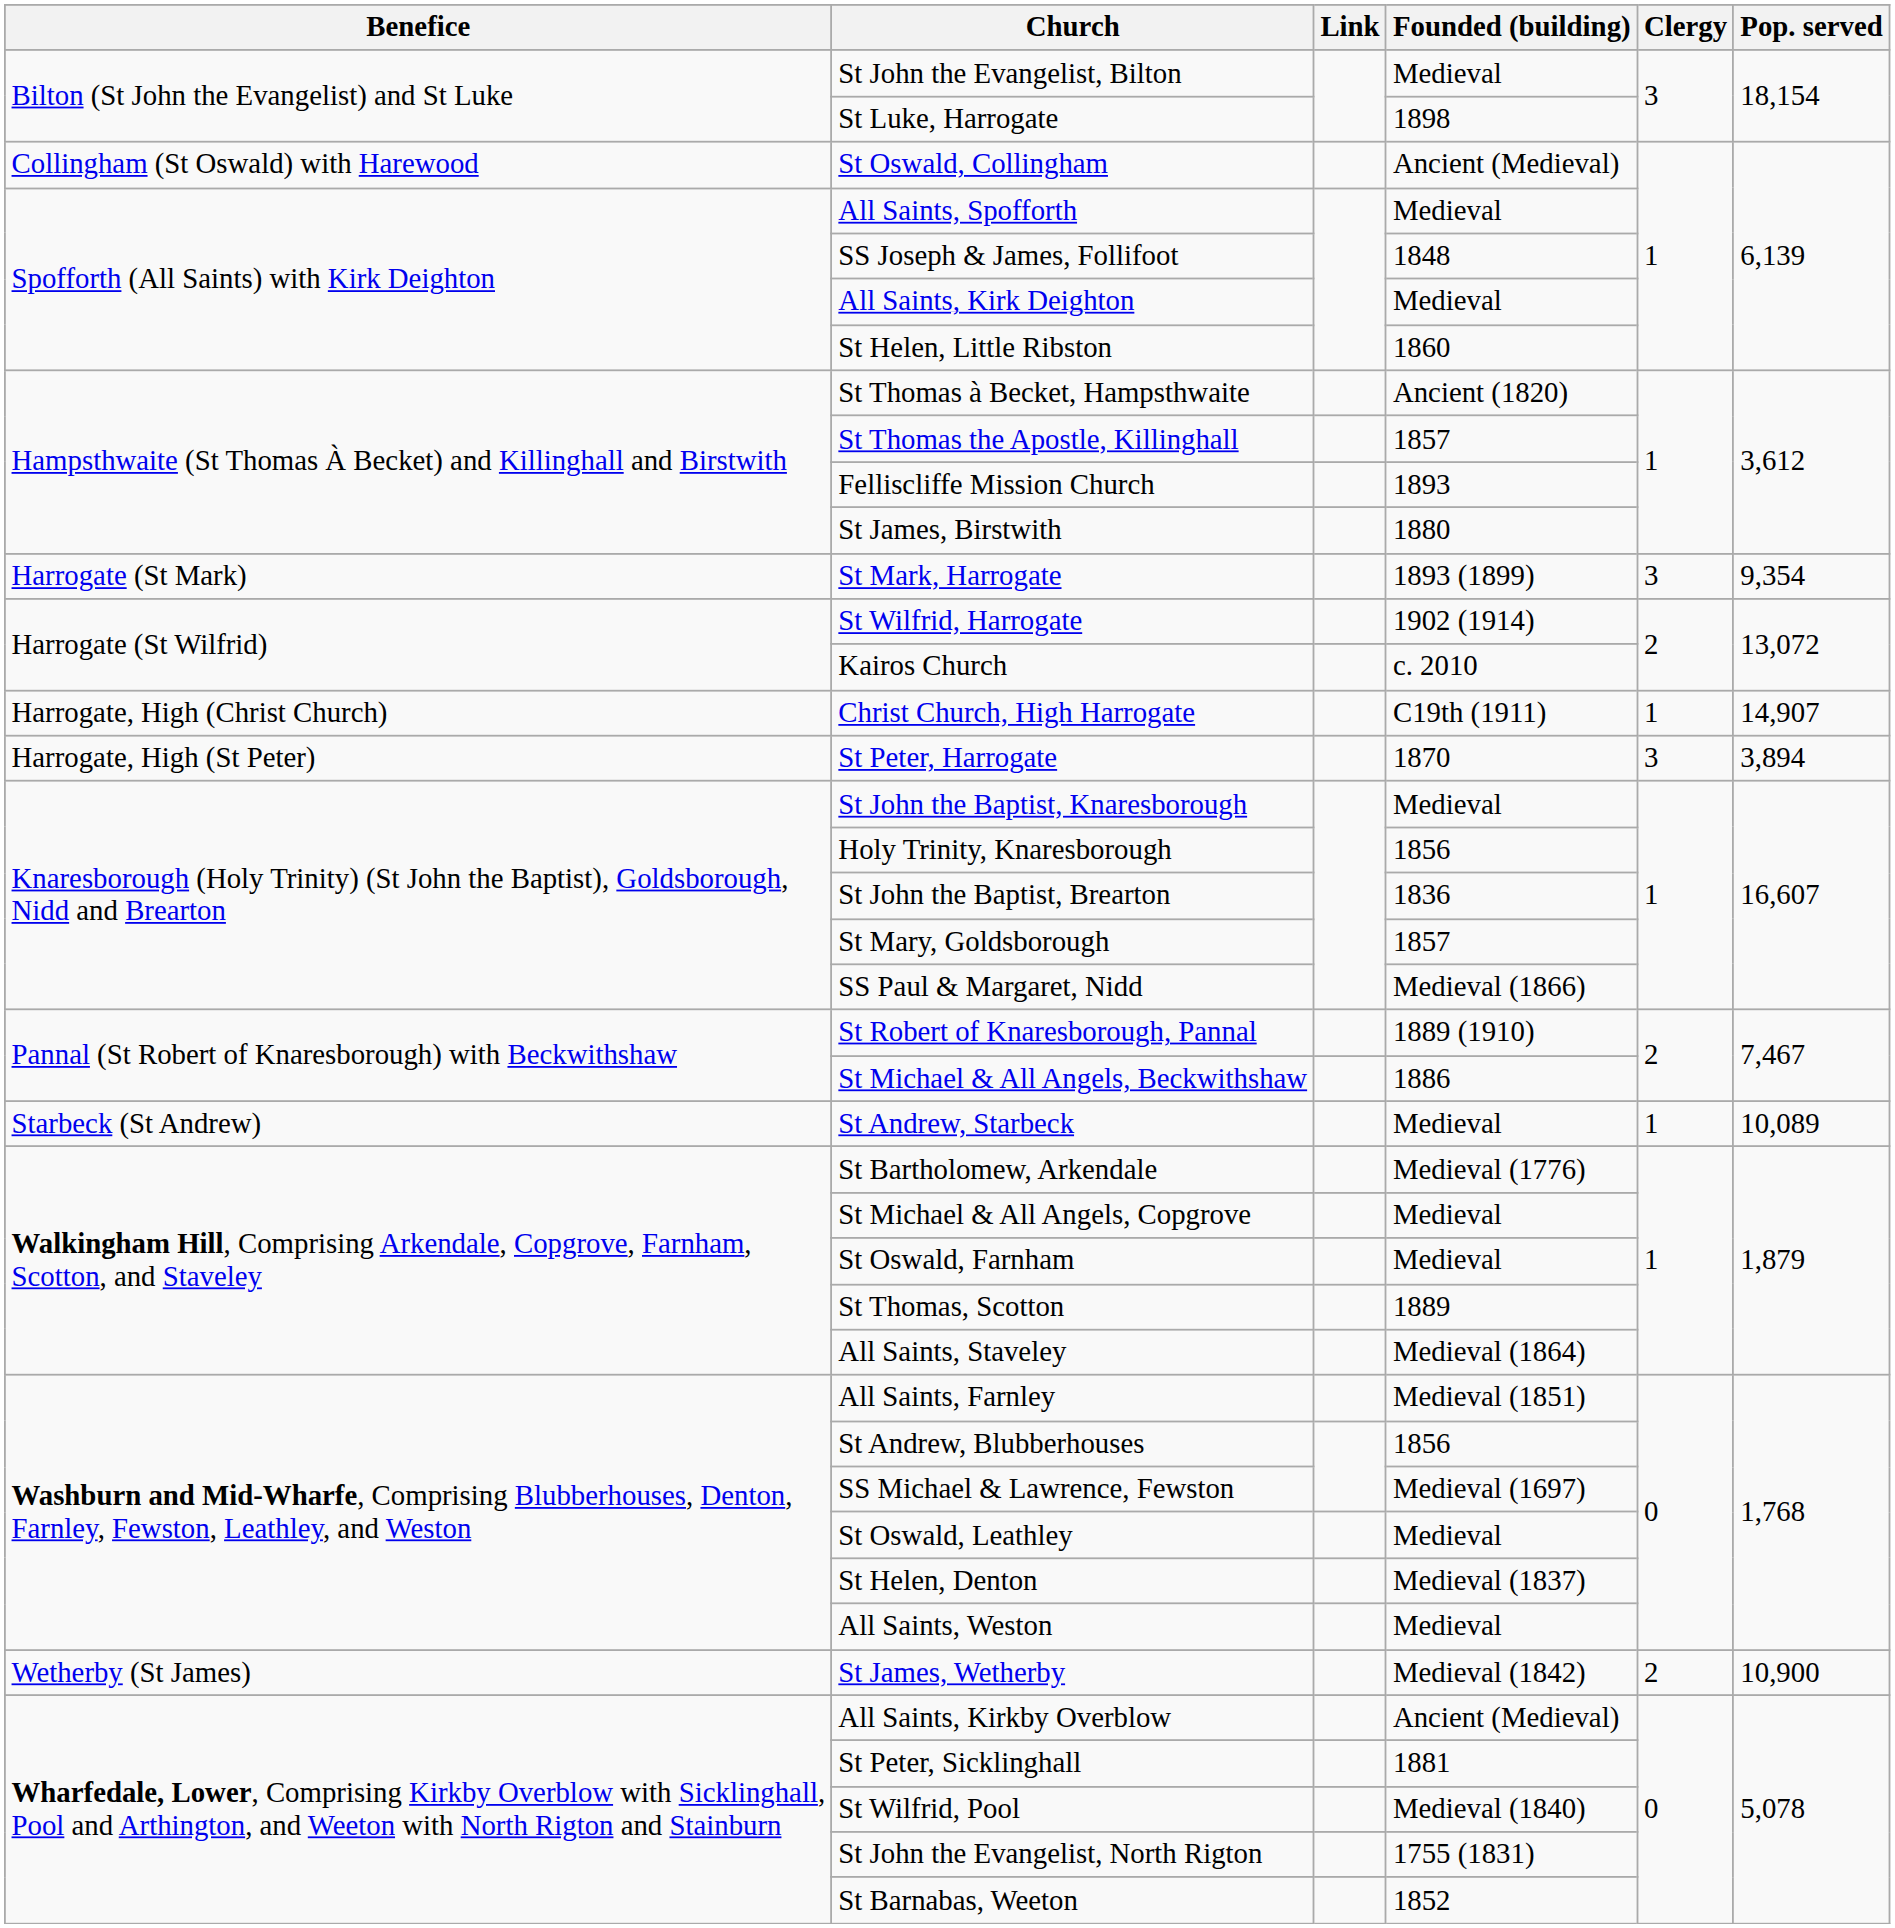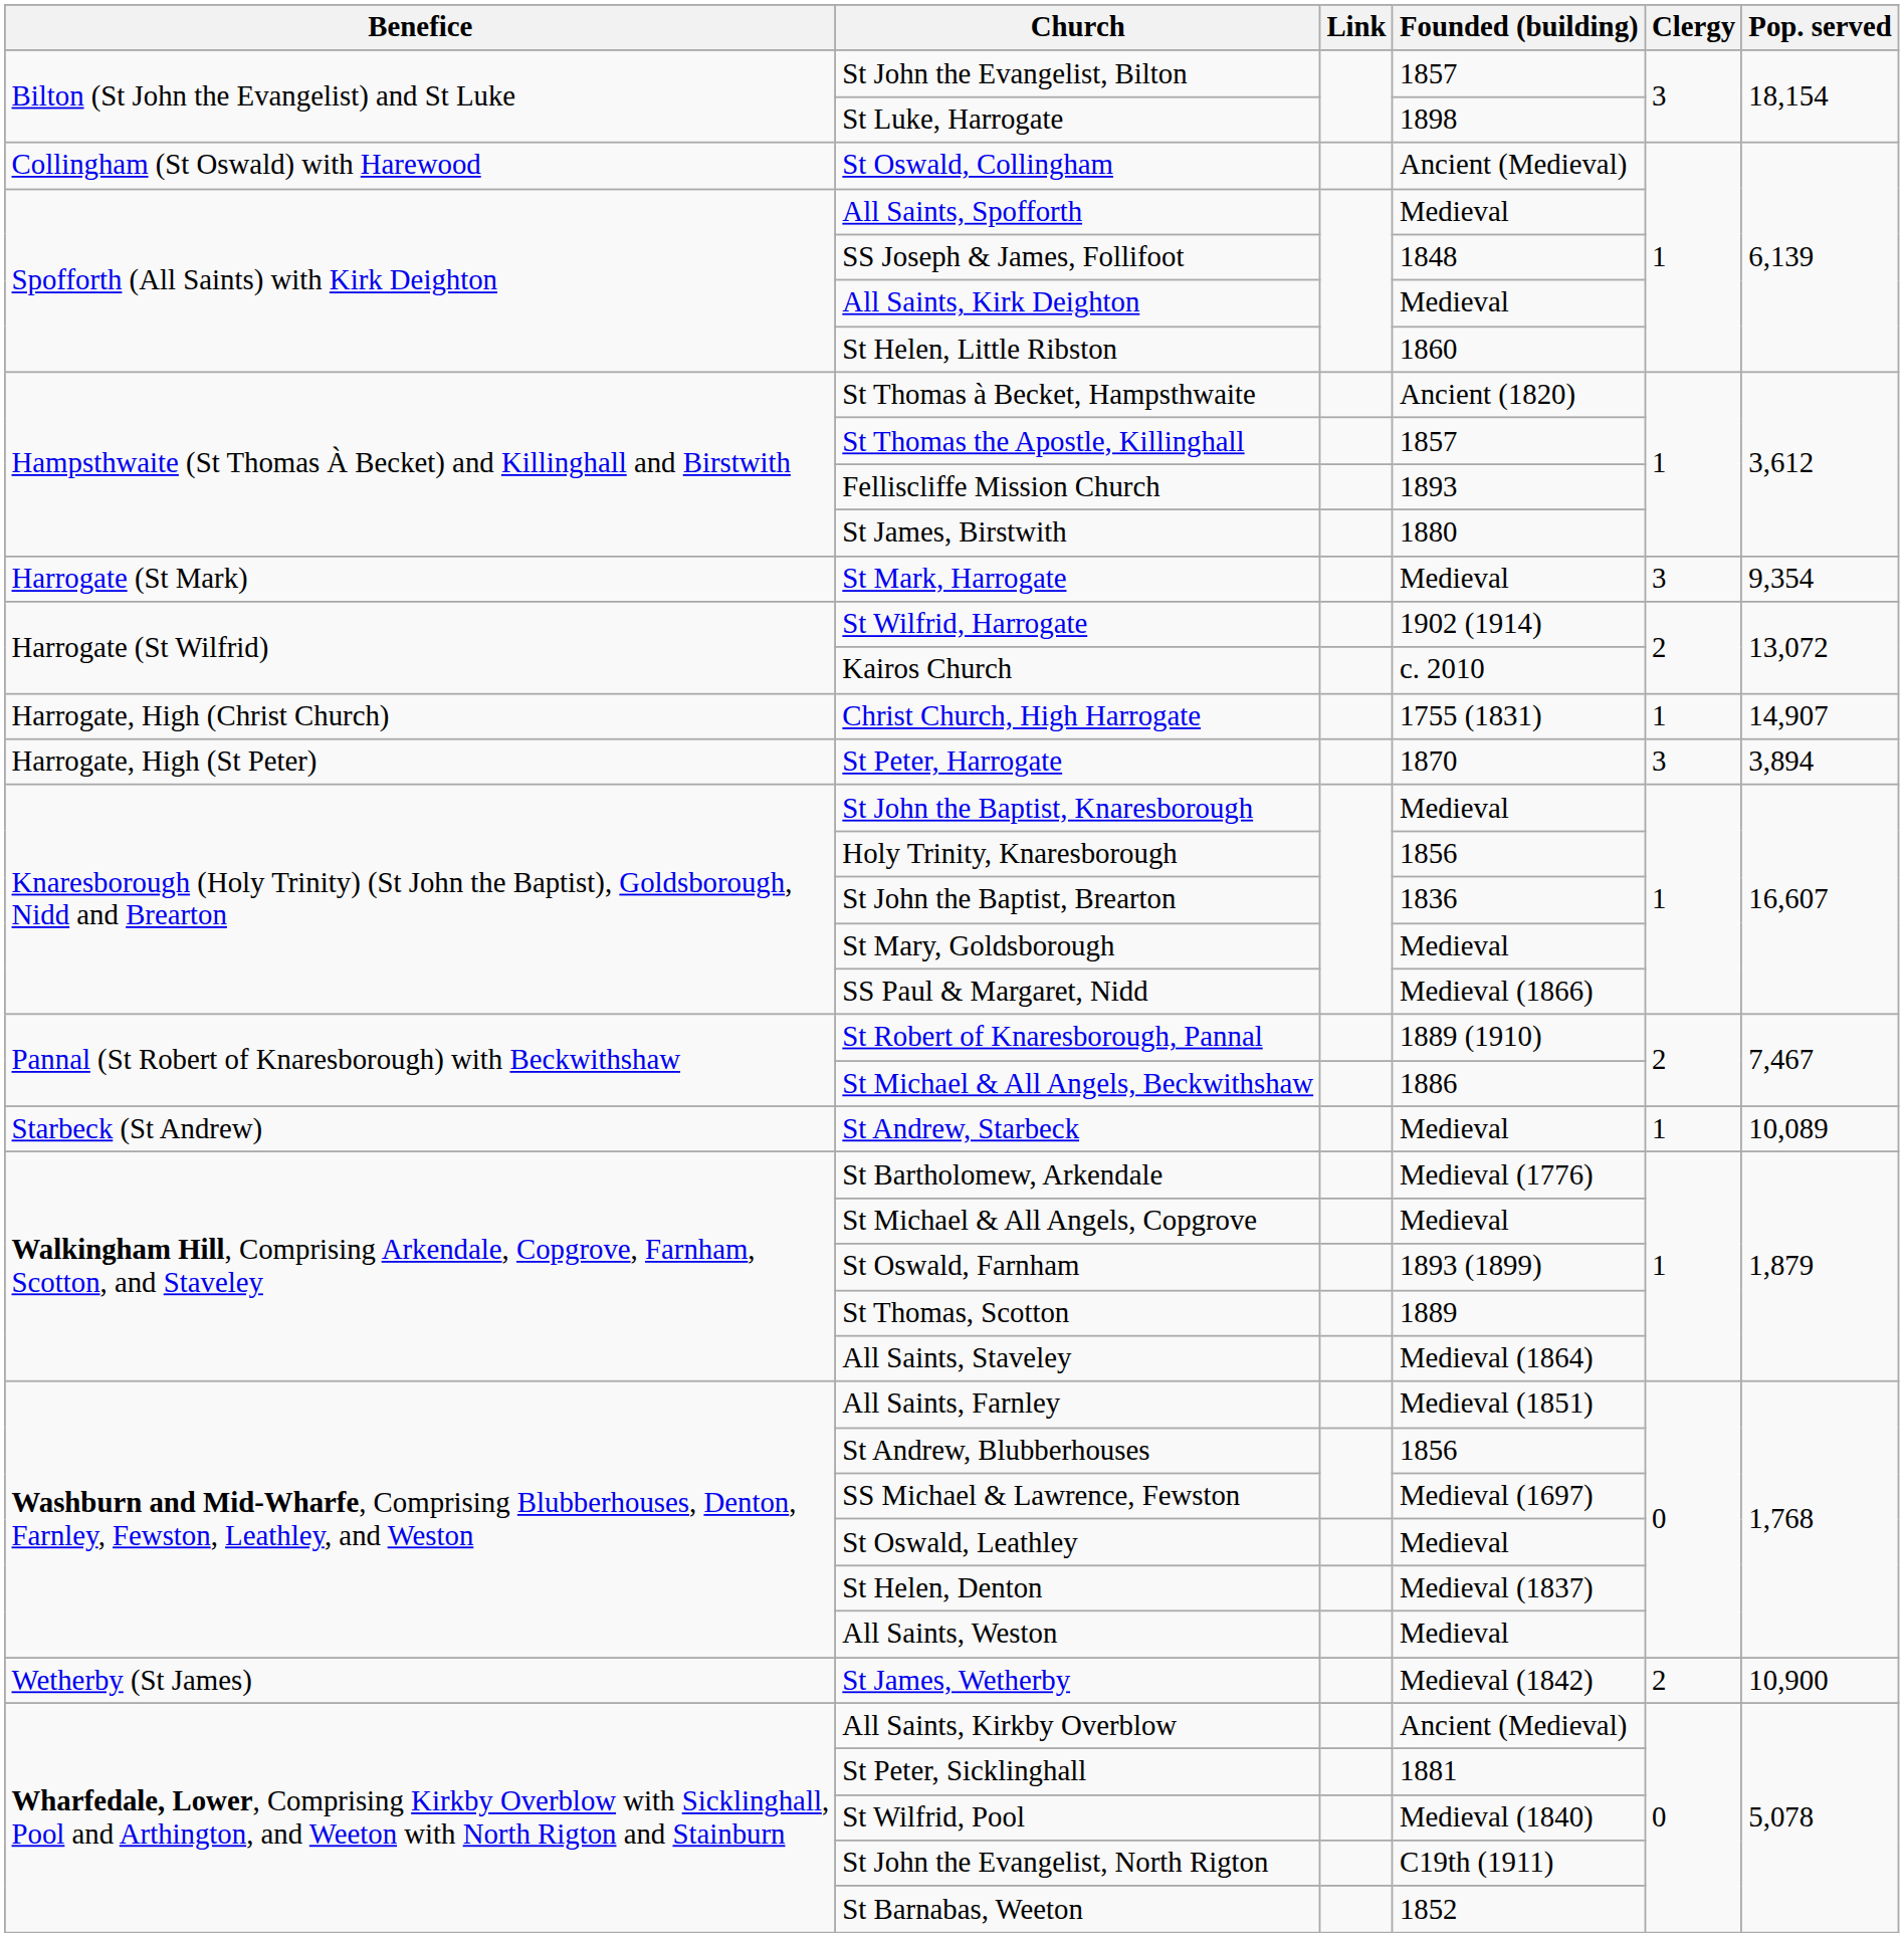 <table class="wikitable sortable">
 <tr>
 <th>Benefice</th>
 <th>Church</th>
 <th>Link</th>
 <th>Founded (building)</th>
 <th>Clergy</th>
 <th>Pop. served</th>
 </tr>
 <tr>
 <td rowspan="2"><a href='#'>Bilton</a> (St John the Evangelist) and St Luke</td>
 <td>St John the Evangelist, Bilton</td>
 <td rowspan="2"></td>
-<td>Medieval</td>
+<td>1857</td>
 <td rowspan="2">3</td>
 <td rowspan="2">18,154</td>
 </tr>
 <tr>
 <td>St Luke, Harrogate</td>
 <td>1898</td>
 </tr>
 <tr>
 <td><a href='#'>Collingham</a> (St Oswald) with <a href='#'>Harewood</a></td>
 <td><a href='#'>St Oswald, Collingham</a></td>
 <td></td>
 <td>Ancient (Medieval)</td>
 <td rowspan="5">1</td>
 <td rowspan="5">6,139</td>
 </tr>
 <tr>
 <td rowspan="4"><a href='#'>Spofforth</a> (All Saints) with <a href='#'>Kirk Deighton</a></td>
 <td><a href='#'>All Saints, Spofforth</a></td>
 <td rowspan="4"></td>
 <td>Medieval</td>
 </tr>
 <tr>
 <td>SS Joseph & James, Follifoot</td>
 <td>1848</td>
 </tr>
 <tr>
 <td><a href='#'>All Saints, Kirk Deighton</a></td>
 <td>Medieval</td>
 </tr>
 <tr>
 <td>St Helen, Little Ribston</td>
 <td>1860</td>
 </tr>
 <tr>
 <td rowspan="4"><a href='#'>Hampsthwaite</a> (St Thomas À Becket) and <a href='#'>Killinghall</a> and <a href='#'>Birstwith</a></td>
 <td>St Thomas à Becket, Hampsthwaite</td>
 <td></td>
 <td>Ancient (1820)</td>
 <td rowspan="4">1</td>
 <td rowspan="4">3,612</td>
 </tr>
 <tr>
 <td><a href='#'>St Thomas the Apostle, Killinghall</a></td>
 <td></td>
 <td>1857</td>
 </tr>
 <tr>
 <td>Felliscliffe Mission Church</td>
 <td></td>
 <td>1893</td>
 </tr>
 <tr>
 <td>St James, Birstwith</td>
 <td></td>
 <td>1880</td>
 </tr>
 <tr>
 <td><a href='#'>Harrogate</a> (St Mark)</td>
 <td><a href='#'>St Mark, Harrogate</a></td>
 <td></td>
-<td>1893 (1899)</td>
+<td>Medieval</td>
 <td>3</td>
 <td>9,354</td>
 </tr>
 <tr>
 <td rowspan="2">Harrogate (St Wilfrid)</td>
 <td><a href='#'>St Wilfrid, Harrogate</a></td>
 <td></td>
 <td>1902 (1914)</td>
 <td rowspan="2">2</td>
 <td rowspan="2">13,072</td>
 </tr>
 <tr>
 <td>Kairos Church</td>
 <td></td>
 <td>c. 2010</td>
 </tr>
 <tr>
 <td>Harrogate, High (Christ Church)</td>
 <td><a href='#'>Christ Church, High Harrogate</a></td>
 <td></td>
-<td>C19th (1911)</td>
+<td>1755 (1831)</td>
 <td>1</td>
 <td>14,907</td>
 </tr>
 <tr>
 <td>Harrogate, High (St Peter)</td>
 <td><a href='#'>St Peter, Harrogate</a></td>
 <td></td>
 <td>1870</td>
 <td>3</td>
 <td>3,894</td>
 </tr>
 <tr>
 <td rowspan="5"><a href='#'>Knaresborough</a> (Holy Trinity) (St John the Baptist), <a href='#'>Goldsborough</a>,<br><a href='#'>Nidd</a> and <a href='#'>Brearton</a></td>
 <td><a href='#'>St John the Baptist, Knaresborough</a></td>
 <td rowspan="5"></td>
 <td>Medieval</td>
 <td rowspan="5">1</td>
 <td rowspan="5">16,607</td>
 </tr>
 <tr>
 <td>Holy Trinity, Knaresborough</td>
 <td>1856</td>
 </tr>
 <tr>
 <td>St John the Baptist, Brearton</td>
 <td>1836</td>
 </tr>
 <tr>
 <td>St Mary, Goldsborough</td>
-<td>1857</td>
+<td>Medieval</td>
 </tr>
 <tr>
 <td>SS Paul & Margaret, Nidd</td>
 <td>Medieval (1866)</td>
 </tr>
 <tr>
 <td rowspan="2"><a href='#'>Pannal</a> (St Robert of Knaresborough) with <a href='#'>Beckwithshaw</a></td>
 <td><a href='#'>St Robert of Knaresborough, Pannal</a></td>
 <td></td>
 <td>1889 (1910)</td>
 <td rowspan="2">2</td>
 <td rowspan="2">7,467</td>
 </tr>
 <tr>
 <td><a href='#'>St Michael & All Angels, Beckwithshaw</a></td>
 <td></td>
 <td>1886</td>
 </tr>
 <tr>
 <td><a href='#'>Starbeck</a> (St Andrew)</td>
 <td><a href='#'>St Andrew, Starbeck</a></td>
 <td></td>
 <td>Medieval</td>
 <td>1</td>
 <td>10,089</td>
 </tr>
 <tr>
 <td rowspan="5"><strong>Walkingham Hill</strong>, Comprising <a href='#'>Arkendale</a>, <a href='#'>Copgrove</a>, <a href='#'>Farnham</a>,<br><a href='#'>Scotton</a>, and <a href='#'>Staveley</a></td>
 <td>St Bartholomew, Arkendale</td>
 <td></td>
 <td>Medieval (1776)</td>
 <td rowspan="5">1</td>
 <td rowspan="5">1,879</td>
 </tr>
 <tr>
 <td>St Michael & All Angels, Copgrove</td>
 <td></td>
 <td>Medieval</td>
 </tr>
 <tr>
 <td>St Oswald, Farnham</td>
 <td></td>
-<td>Medieval</td>
+<td>1893 (1899)</td>
 </tr>
 <tr>
 <td>St Thomas, Scotton</td>
 <td></td>
 <td>1889</td>
 </tr>
 <tr>
 <td>All Saints, Staveley</td>
 <td></td>
 <td>Medieval (1864)</td>
 </tr>
 <tr>
 <td rowspan="6"><strong>Washburn and Mid-Wharfe</strong>, Comprising <a href='#'>Blubberhouses</a>, <a href='#'>Denton</a>,<br><a href='#'>Farnley</a>, <a href='#'>Fewston</a>, <a href='#'>Leathley</a>, and <a href='#'>Weston</a></td>
 <td>All Saints, Farnley</td>
 <td></td>
 <td>Medieval (1851)</td>
 <td rowspan="6">0</td>
 <td rowspan="6">1,768</td>
 </tr>
 <tr>
 <td>St Andrew, Blubberhouses</td>
 <td rowspan="2"></td>
 <td>1856</td>
 </tr>
 <tr>
 <td>SS Michael & Lawrence, Fewston</td>
 <td>Medieval (1697)</td>
 </tr>
 <tr>
 <td>St Oswald, Leathley</td>
 <td></td>
 <td>Medieval</td>
 </tr>
 <tr>
 <td>St Helen, Denton</td>
 <td></td>
 <td>Medieval (1837)</td>
 </tr>
 <tr>
 <td>All Saints, Weston</td>
 <td></td>
 <td>Medieval</td>
 </tr>
 <tr>
 <td><a href='#'>Wetherby</a> (St James)</td>
 <td><a href='#'>St James, Wetherby</a></td>
 <td></td>
 <td>Medieval (1842)</td>
 <td>2</td>
 <td>10,900</td>
 </tr>
 <tr>
 <td rowspan="5"><strong>Wharfedale, Lower</strong>, Comprising <a href='#'>Kirkby Overblow</a> with <a href='#'>Sicklinghall</a>,<br><a href='#'>Pool</a> and <a href='#'>Arthington</a>, and <a href='#'>Weeton</a> with <a href='#'>North Rigton</a> and <a href='#'>Stainburn</a></td>
 <td>All Saints, Kirkby Overblow</td>
 <td></td>
 <td>Ancient (Medieval)</td>
 <td rowspan="5">0</td>
 <td rowspan="5">5,078</td>
 </tr>
 <tr>
 <td>St Peter, Sicklinghall</td>
 <td></td>
 <td>1881</td>
 </tr>
 <tr>
 <td>St Wilfrid, Pool</td>
 <td></td>
 <td>Medieval (1840)</td>
 </tr>
 <tr>
 <td>St John the Evangelist, North Rigton</td>
 <td></td>
-<td>1755 (1831)</td>
+<td>C19th (1911)</td>
 </tr>
 <tr>
 <td>St Barnabas, Weeton</td>
 <td></td>
 <td>1852</td>
 </tr>
 </table>
